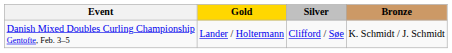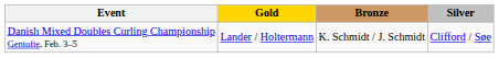 <table class="wikitable">
 <tr>
 <th>Event</th>
 <th style="background:gold">Gold</th>
+<th style="background:#cc9966">Bronze</th>
 <th style="background:silver">Silver</th>
-<th style="background:#cc9966">Bronze</th>
 </tr>
 <tr>
 <td><a href='#'>Danish Mixed Doubles Curling Championship</a><br> <small><a href='#'>Gentofte</a>, Feb. 3–5</small></td>
 <td><a href='#'>Lander</a> / <a href='#'>Holtermann</a></td>
+<td>K. Schmidt / J. Schmidt</td>
 <td><a href='#'>Clifford</a> / <a href='#'>Søe</a></td>
-<td>K. Schmidt / J. Schmidt</td>
 </tr>
 </table>
